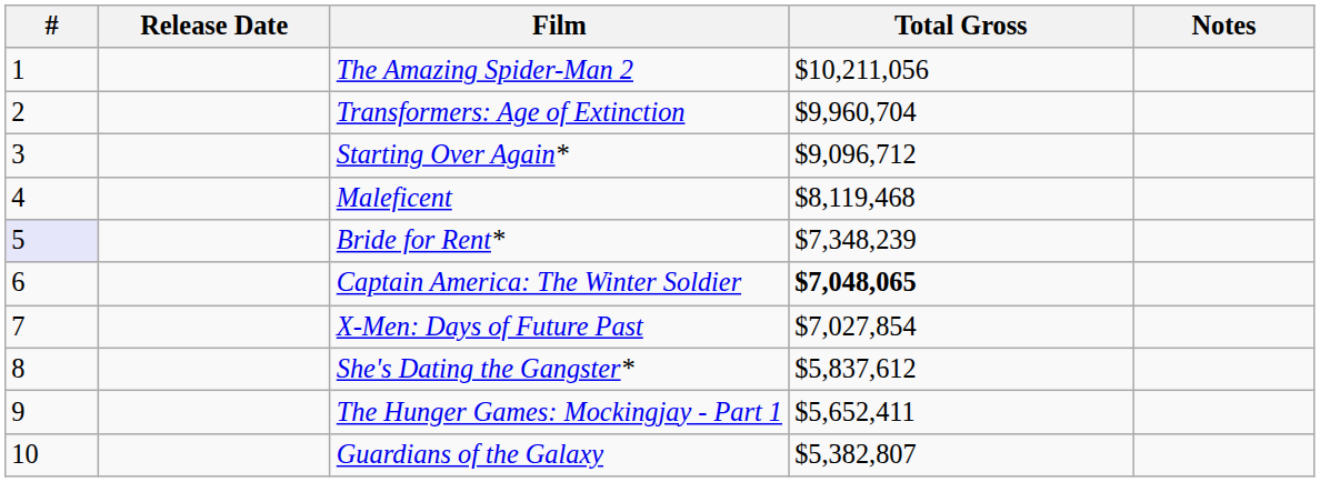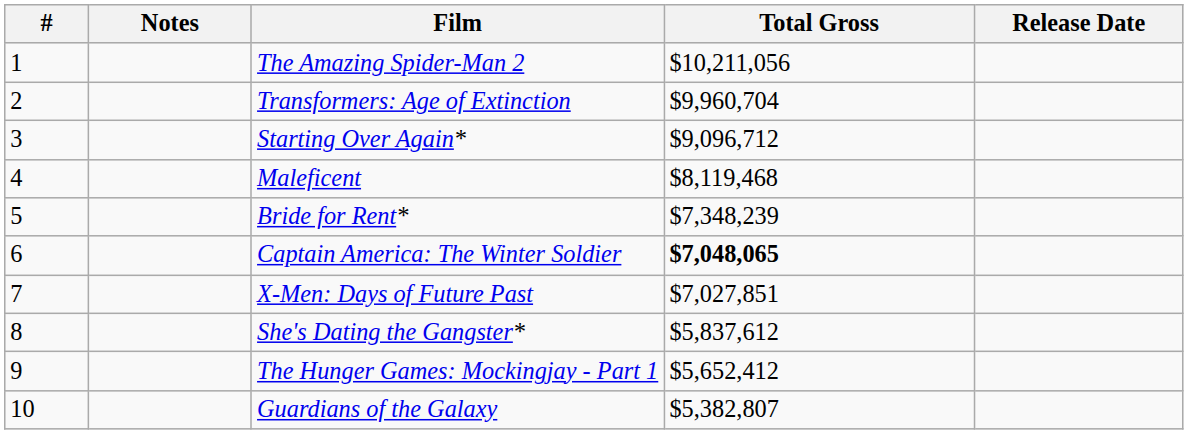 <table class="wikitable sortable">
 <tr>
 <th abbr="Rank">#</th>
-<th abbr="Date" style="width:130px">Release Date</th>
+<th>Notes</th>
 <th width="35%">Film</th>
 <th abbr="Gross">Total Gross</th>
-<th>Notes</th>
+<th abbr="Date" style="width:130px">Release Date</th>
 </tr>
 <tr>
 <td>1</td>
 <td></td>
 <td><em><a href='#'>The Amazing Spider-Man 2</a></em></td>
 <td>$10,211,056</td>
 <td></td>
 </tr>
 <tr>
 <td>2</td>
 <td></td>
 <td><em><a href='#'>Transformers: Age of Extinction</a></em></td>
 <td>$9,960,704</td>
 <td></td>
 </tr>
 <tr>
 <td>3</td>
 <td></td>
 <td><em><a href='#'>Starting Over Again</a>*</em></td>
 <td>$9,096,712</td>
 <td></td>
 </tr>
 <tr>
 <td>4</td>
 <td></td>
 <td><em><a href='#'>Maleficent</a></em></td>
 <td>$8,119,468</td>
 <td></td>
 </tr>
 <tr>
-<td style="background: lavender;">5</td>
+<td>5</td>
 <td></td>
 <td><em><a href='#'>Bride for Rent</a>*</em></td>
 <td>$7,348,239</td>
 <td></td>
 </tr>
 <tr>
 <td>6</td>
 <td></td>
 <td><em><a href='#'>Captain America: The Winter Soldier</a></em></td>
 <td><strong>$7,048,065</strong></td>
 <td></td>
 </tr>
 <tr>
 <td>7</td>
 <td></td>
 <td><em><a href='#'>X-Men: Days of Future Past</a></em></td>
-<td>$7,027,854</td>
+<td>$7,027,851</td>
 <td></td>
 </tr>
 <tr>
 <td>8</td>
 <td></td>
 <td><em><a href='#'>She's Dating the Gangster</a>*</em></td>
 <td>$5,837,612</td>
 <td></td>
 </tr>
 <tr>
 <td>9</td>
 <td></td>
 <td><em><a href='#'>The Hunger Games: Mockingjay - Part 1</a></em></td>
-<td>$5,652,411</td>
+<td>$5,652,412</td>
 <td></td>
 </tr>
 <tr>
 <td>10</td>
 <td></td>
 <td><em><a href='#'>Guardians of the Galaxy</a></em></td>
 <td>$5,382,807</td>
 <td></td>
 </tr>
 </table>
